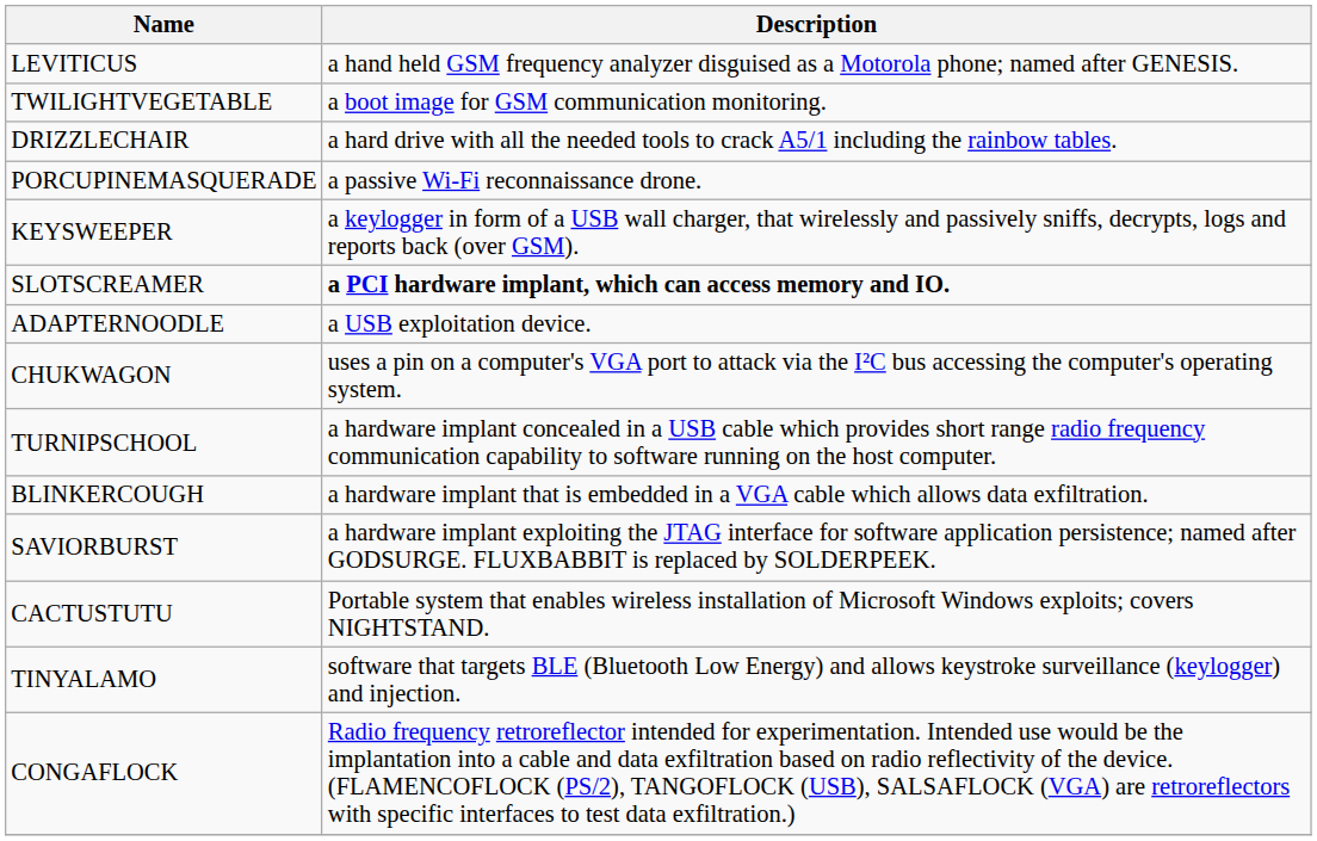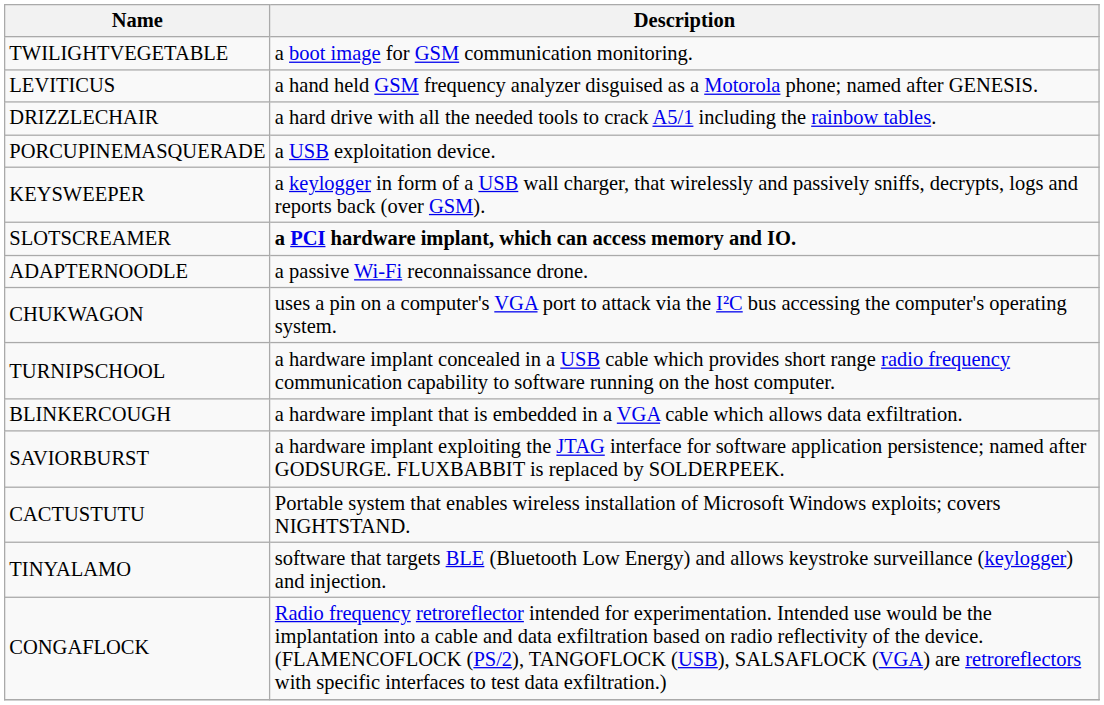 <table class="wikitable">
 <tr>
 <th>Name</th>
 <th style=width:40em>Description</th>
 </tr>
 <tr>
+<td>TWILIGHTVEGETABLE</td>
+<td>a <a href='#'>boot image</a> for <a href='#'>GSM</a> communication monitoring.</td>
+</tr>
+<tr>
 <td>LEVITICUS</td>
 <td>a hand held <a href='#'>GSM</a> frequency analyzer disguised as a <a href='#'>Motorola</a> phone; named after GENESIS.</td>
-</tr>
-<tr>
-<td>TWILIGHTVEGETABLE</td>
-<td>a <a href='#'>boot image</a> for <a href='#'>GSM</a> communication monitoring.</td>
 </tr>
 <tr>
 <td>DRIZZLECHAIR</td>
 <td>a hard drive with all the needed tools to crack <a href='#'>A5/1</a> including the <a href='#'>rainbow tables</a>.</td>
 </tr>
 <tr>
 <td>PORCUPINEMASQUERADE</td>
-<td>a passive <a href='#'>Wi-Fi</a> reconnaissance drone.</td>
+<td>a <a href='#'>USB</a> exploitation device.</td>
 </tr>
 <tr>
 <td>KEYSWEEPER</td>
 <td>a <a href='#'>keylogger</a> in form of a <a href='#'>USB</a> wall charger, that wirelessly and passively sniffs, decrypts, logs and reports back (over <a href='#'>GSM</a>).</td>
 </tr>
 <tr>
 <td>SLOTSCREAMER</td>
 <td><strong>a <a href='#'>PCI</a> hardware implant, which can access memory and IO.</strong></td>
 </tr>
 <tr>
 <td>ADAPTERNOODLE</td>
-<td>a <a href='#'>USB</a> exploitation device.</td>
+<td>a passive <a href='#'>Wi-Fi</a> reconnaissance drone.</td>
 </tr>
 <tr>
 <td>CHUKWAGON</td>
 <td>uses a pin on a computer's <a href='#'>VGA</a> port to attack via the <a href='#'>I²C</a> bus accessing the computer's operating system.</td>
 </tr>
 <tr>
 <td>TURNIPSCHOOL</td>
 <td>a hardware implant concealed in a <a href='#'>USB</a> cable which provides short range <a href='#'>radio frequency</a> communication capability to software running on the host computer.</td>
 </tr>
 <tr>
 <td>BLINKERCOUGH</td>
 <td>a hardware implant that is embedded in a <a href='#'>VGA</a> cable which allows data exfiltration.</td>
 </tr>
 <tr>
 <td>SAVIORBURST</td>
 <td>a hardware implant exploiting the <a href='#'>JTAG</a> interface for software application persistence; named after GODSURGE. FLUXBABBIT is replaced by SOLDERPEEK.</td>
 </tr>
 <tr>
 <td>CACTUSTUTU</td>
 <td>Portable system that enables wireless installation of Microsoft Windows exploits; covers NIGHTSTAND.</td>
 </tr>
 <tr>
 <td>TINYALAMO</td>
 <td>software that targets <a href='#'>BLE</a> (Bluetooth Low Energy) and allows keystroke surveillance (<a href='#'>keylogger</a>) and injection.</td>
 </tr>
 <tr>
 <td>CONGAFLOCK</td>
 <td><a href='#'>Radio frequency</a> <a href='#'>retroreflector</a> intended for experimentation. Intended use would be the implantation into a cable and data exfiltration based on radio reflectivity of the device.(FLAMENCOFLOCK (<a href='#'>PS/2</a>), TANGOFLOCK (<a href='#'>USB</a>), SALSAFLOCK (<a href='#'>VGA</a>) are <a href='#'>retroreflectors</a> with specific interfaces to test data exfiltration.)</td>
 </tr>
 <tr>
 </tr>
 </table>
